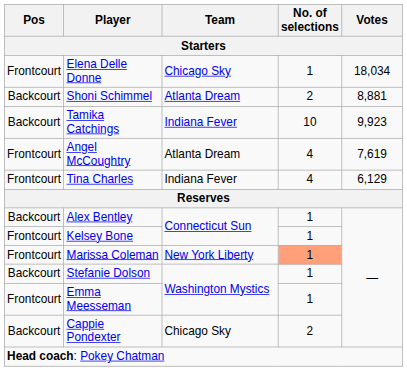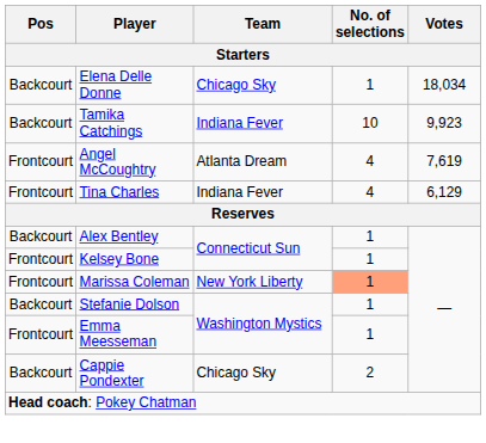 <table class="wikitable sortable" style="text-align:center">
 <tr>
 <th scope="col" width="25px">Pos</th>
 <th scope="col" width="125px">Player</th>
 <th scope="col" width="150px">Team</th>
 <th scope="col" width="75px">No. of selections</th>
 <th scope="col" width="75px">Votes</th>
 </tr>
 <tr>
 <th scope="col" colspan="5">Starters</th>
 </tr>
 <tr>
-<td>Frontcourt</td>
+<td>Backcourt</td>
 <td style="text-align:left"><a href='#'>Elena Delle Donne</a></td>
 <td style="text-align:left"><a href='#'>Chicago Sky</a></td>
 <td>1</td>
 <td>18,034</td>
-</tr>
-<tr>
-<td>Backcourt</td>
-<td style="text-align:left"><a href='#'>Shoni Schimmel</a></td>
-<td style="text-align:left"><a href='#'>Atlanta Dream</a></td>
-<td>2</td>
-<td>8,881</td>
 </tr>
 <tr>
 <td>Backcourt</td>
 <td style="text-align:left"><a href='#'>Tamika Catchings</a></td>
 <td style="text-align:left"><a href='#'>Indiana Fever</a></td>
 <td>10</td>
 <td>9,923</td>
 </tr>
 <tr>
 <td>Frontcourt</td>
 <td style="text-align:left"><a href='#'>Angel McCoughtry</a></td>
 <td style="text-align:left">Atlanta Dream</td>
 <td>4</td>
 <td>7,619</td>
 </tr>
 <tr>
 <td>Frontcourt</td>
 <td style="text-align:left"><a href='#'>Tina Charles</a></td>
 <td style="text-align:left">Indiana Fever</td>
 <td>4</td>
 <td>6,129</td>
 </tr>
 <tr>
 <th scope="col" colspan="5">Reserves</th>
 </tr>
 <tr>
 <td>Backcourt</td>
 <td style="text-align:left"><a href='#'>Alex Bentley</a></td>
 <td rowspan=2 style="text-align:left"><a href='#'>Connecticut Sun</a></td>
 <td>1</td>
 <td rowspan=6>—</td>
 </tr>
 <tr>
 <td>Frontcourt</td>
 <td style="text-align:left"><a href='#'>Kelsey Bone</a></td>
 <td>1</td>
 </tr>
 <tr>
 <td>Frontcourt</td>
 <td style="text-align:left"><a href='#'>Marissa Coleman</a></td>
 <td style="text-align:left"><a href='#'>New York Liberty</a></td>
 <td style="background: lightsalmon;">1</td>
 </tr>
 <tr>
 <td>Backcourt</td>
 <td style="text-align:left"><a href='#'>Stefanie Dolson</a></td>
 <td rowspan=2 style="text-align:left"><a href='#'>Washington Mystics</a></td>
 <td>1</td>
 </tr>
 <tr>
 <td>Frontcourt</td>
 <td style="text-align:left"><a href='#'>Emma Meesseman</a></td>
 <td>1</td>
 </tr>
 <tr>
 <td>Backcourt</td>
 <td style="text-align:left"><a href='#'>Cappie Pondexter</a></td>
 <td style="text-align:left">Chicago Sky</td>
 <td>2</td>
 </tr>
 <tr>
 <td style="text-align:left" colspan="5"><strong>Head coach</strong>: <a href='#'>Pokey Chatman</a></td>
 </tr>
 </table>
